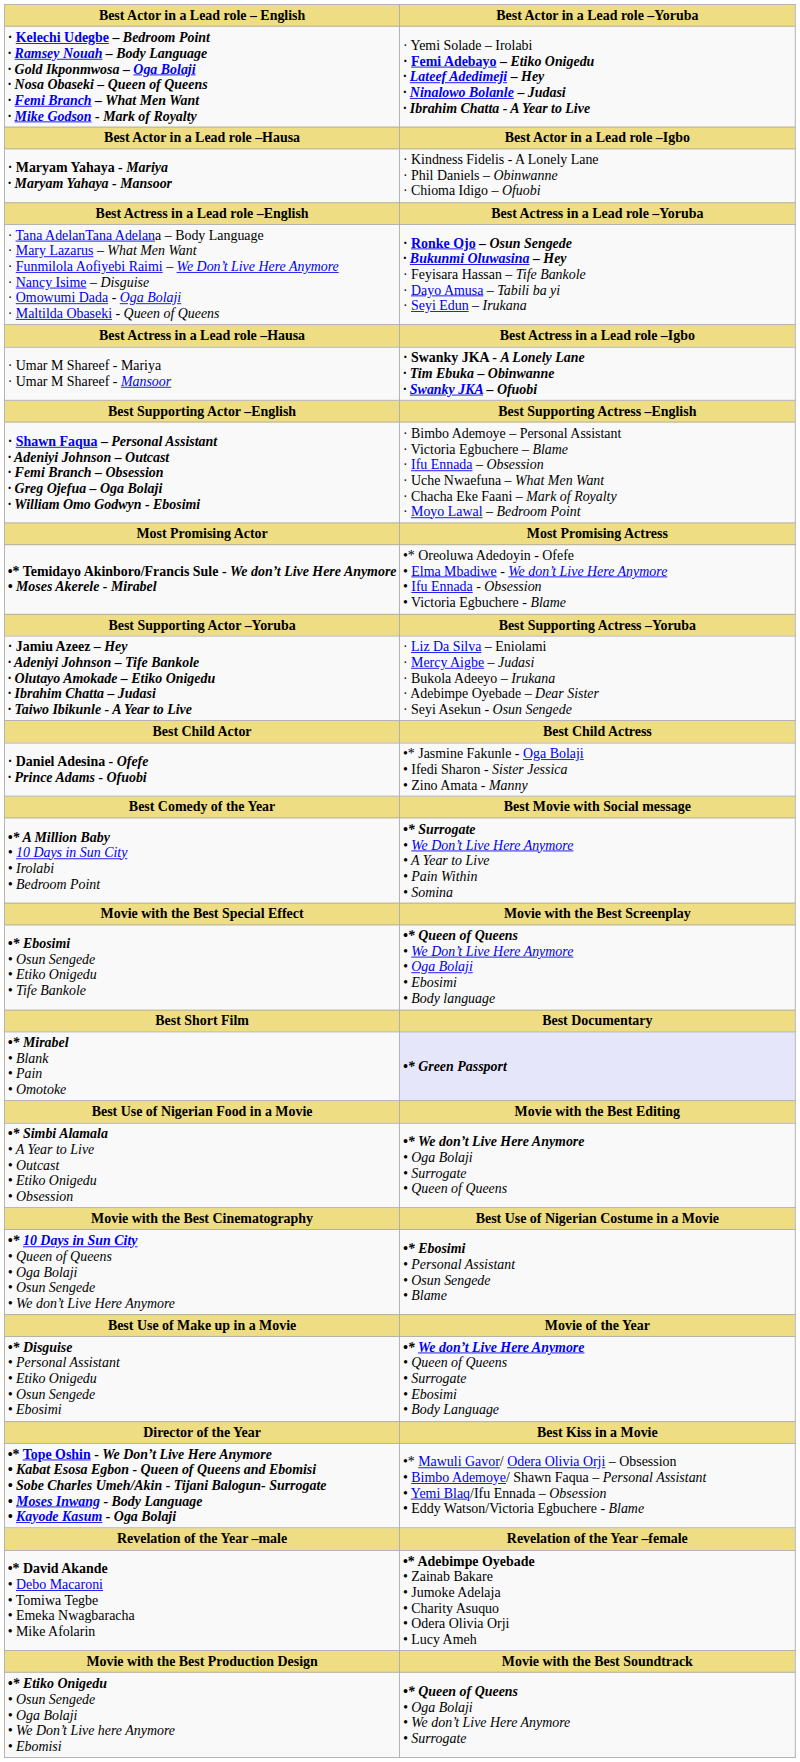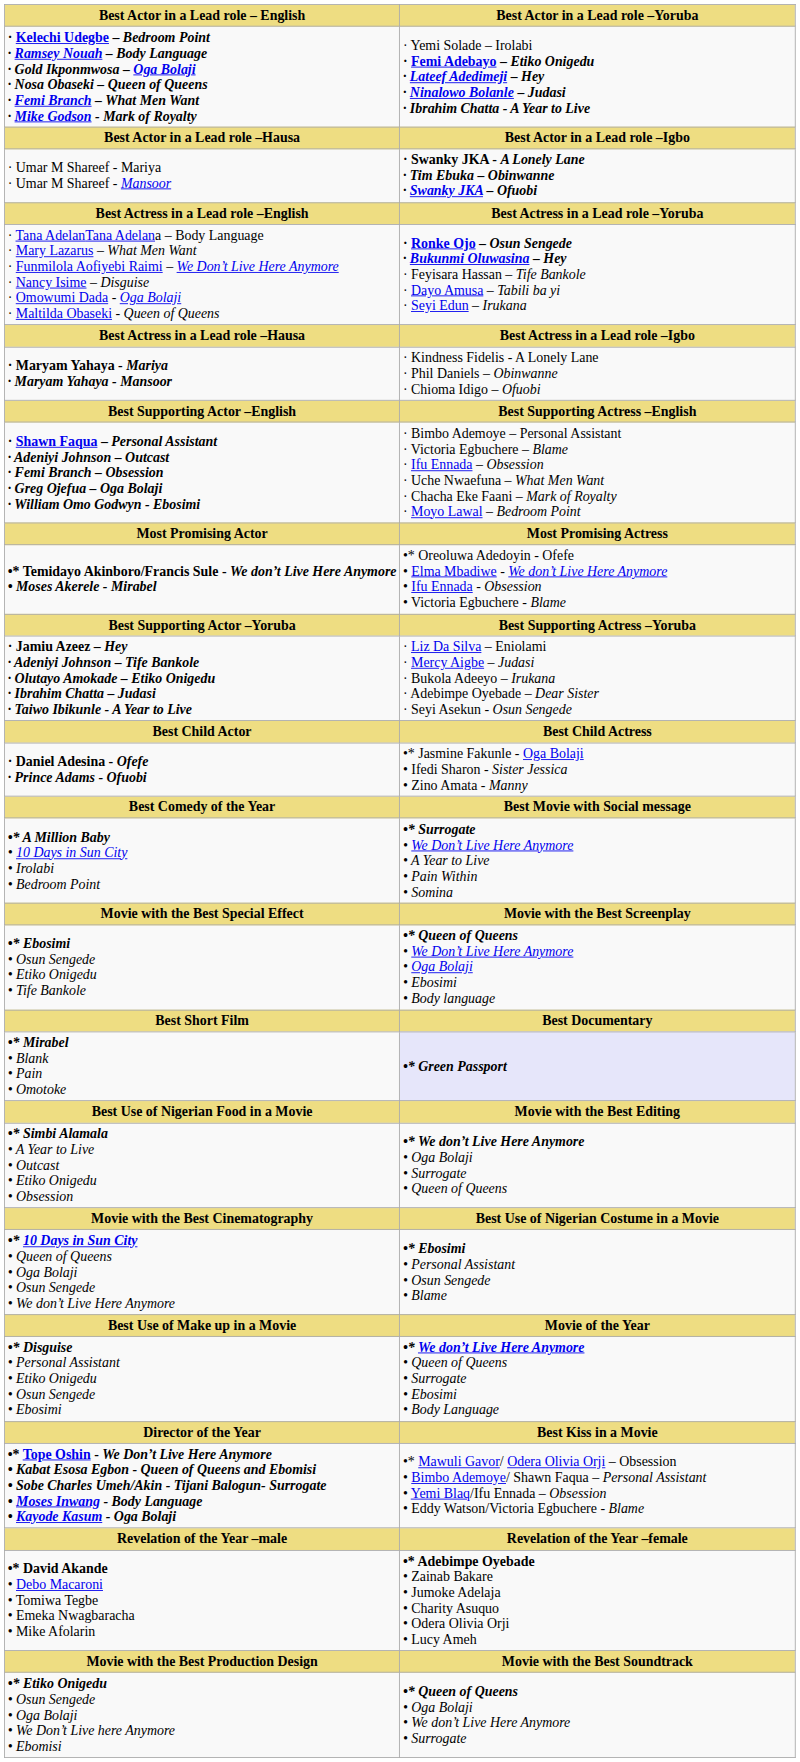 <table class="wikitable">
 <tr>
 <th style="background:#EEDD82; width:50%"><strong>Best Actor in a Lead role – English</strong></th>
 <th style="background:#EEDD82; width:50%"><strong>Best Actor in a Lead role –Yoruba</strong></th>
 </tr>
 <tr>
 <td><strong>· <a href='#'>Kelechi Udegbe</a> – <em>Bedroom Point<strong><em><br>· <a href='#'>Ramsey Nouah</a> – </em>Body Language<em><br>· Gold Ikponmwosa – </em><a href='#'>Oga Bolaji</a><em><br>· Nosa Obaseki – </em>Queen of Queens<em><br>· <a href='#'>Femi Branch</a> – </em>What Men Want<em><br>· <a href='#'>Mike Godson</a> - </em>Mark of Royalty<em></td>
 <td></strong>· Yemi Solade – </em>Irolabi</em></strong><br><strong>· <a href='#'>Femi Adebayo</a> – <em>Etiko Onigedu<strong><em><br>· <a href='#'>Lateef Adedimeji</a> – </em>Hey<em><br>· <a href='#'>Ninalowo Bolanle</a> – </em>Judasi<em><br>· Ibrahim Chatta - </em>A Year to Live<em></td>
 </tr>
 <tr>
 <th style="background:#EEDD82; width:50%"></strong>Best Actor in a Lead role –Hausa<strong></th>
 <th style="background:#EEDD82; width:50%"></strong>Best Actor in a Lead role –Igbo<strong></th>
 </tr>
 <tr>
-<td><strong>· Maryam Yahaya - <em>Mariya<strong><em><br>· Maryam Yahaya - </em>Mansoor<em></td>
-<td></strong>· Kindness Fidelis - </em>A Lonely Lane</em></strong><br>· Phil Daniels – <em>Obinwanne</em><br>· Chioma Idigo – <em>Ofuobi</em></td>
+<td></strong>· Umar M Shareef - </em>Mariya</em></strong><br>· Umar M Shareef - <em><a href='#'>Mansoor</a></em></td>
+<td><strong>· Swanky JKA - <em>A Lonely Lane<strong><em><br>· Tim Ebuka – </em>Obinwanne<em><br>· <a href='#'>Swanky JKA</a> – </em>Ofuobi<em></td>
 </tr>
 <tr>
 <th style="background:#EEDD82; width:50%"></strong>Best Actress in a Lead role –English<strong></th>
 <th style="background:#EEDD82; width:50%"></strong>Best Actress in a Lead role –Yoruba<strong></th>
 </tr>
 <tr>
 <td></strong>· <a href='#'>Tana Adelan</a><a href='#'>Tana Adelan</a>a – </em>Body Language</em></strong><br>· <a href='#'>Mary Lazarus</a> – <em>What Men Want</em><br>· <a href='#'>Funmilola Aofiyebi Raimi</a> – <em><a href='#'>We Don’t Live Here Anymore</a></em><br>· <a href='#'>Nancy Isime</a> – <em>Disguise</em><br>· <a href='#'>Omowumi Dada</a> - <em><a href='#'>Oga Bolaji</a></em><br>· <a href='#'>Maltilda Obaseki</a> - <em>Queen of Queens</em></td>
 <td><strong>· <a href='#'>Ronke Ojo</a> – <em>Osun Sengede<strong><em><br></strong>· <a href='#'>Bukunmi Oluwasina</a> – </em>Hey</em></strong><br>· Feyisara Hassan – <em>Tife Bankole</em><br>· <a href='#'>Dayo Amusa</a> – <em>Tabili ba yi</em><br>· <a href='#'>Seyi Edun</a> – <em>Irukana</em></td>
 </tr>
 <tr>
 <th style="background:#EEDD82; width:50%"><strong>Best Actress in a Lead role –Hausa</strong></th>
 <th style="background:#EEDD82; width:50%"><strong>Best Actress in a Lead role –Igbo</strong></th>
 </tr>
 <tr>
-<td></strong>· Umar M Shareef - </em>Mariya</em></strong><br>· Umar M Shareef - <em><a href='#'>Mansoor</a></em></td>
-<td><strong>· Swanky JKA - <em>A Lonely Lane<strong><em><br>· Tim Ebuka – </em>Obinwanne<em><br>· <a href='#'>Swanky JKA</a> – </em>Ofuobi<em></td>
+<td><strong>· Maryam Yahaya - <em>Mariya<strong><em><br>· Maryam Yahaya - </em>Mansoor<em></td>
+<td></strong>· Kindness Fidelis - </em>A Lonely Lane</em></strong><br>· Phil Daniels – <em>Obinwanne</em><br>· Chioma Idigo – <em>Ofuobi</em></td>
 </tr>
 <tr>
 <th style="background:#EEDD82; width:50%"><strong>Best Supporting Actor –English</strong></th>
 <th style="background:#EEDD82; width:50%"><strong>Best Supporting Actress –English</strong></th>
 </tr>
 <tr>
 <td><strong>· <a href='#'>Shawn Faqua</a> – <em>Personal Assistant<strong><em><br>· Adeniyi Johnson – </em>Outcast<em><br>· Femi Branch – </em>Obsession<em><br>· Greg Ojefua – </em>Oga Bolaji<em><br>· William Omo Godwyn - </em>Ebosimi<em></td>
 <td></strong>· Bimbo Ademoye – </em>Personal Assistant</em></strong><br>· Victoria Egbuchere – <em>Blame</em><br>· <a href='#'>Ifu Ennada</a> – <em>Obsession</em><br>· Uche Nwaefuna – <em>What Men Want</em><br>· Chacha Eke Faani – <em>Mark of Royalty</em><br>· <a href='#'>Moyo Lawal</a> – <em>Bedroom Point</em></td>
 </tr>
 <tr>
 <th style="background:#EEDD82; width:50%"><strong>Most Promising Actor</strong></th>
 <th style="background:#EEDD82; width:50%"><strong>Most Promising Actress</strong></th>
 </tr>
 <tr>
 <td><strong> •* Temidayo Akinboro/Francis Sule - <em>We don’t Live Here Anymore<strong><em><br>• Moses Akerele - </em>Mirabel<em></td>
 <td></strong> •* Oreoluwa Adedoyin - </em>Ofefe</em></strong><br>• <a href='#'>Elma Mbadiwe</a> - <em><a href='#'>We don’t Live Here Anymore</a></em><br>• <a href='#'>Ifu Ennada</a> - <em>Obsession</em><br>• Victoria Egbuchere - <em>Blame</em></td>
 </tr>
 <tr>
 <th style="background:#EEDD82; width:50%"><strong>Best Supporting Actor –Yoruba</strong></th>
 <th style="background:#EEDD82; width:50%"><strong>Best Supporting Actress –Yoruba</strong></th>
 </tr>
 <tr>
 <td><strong>· Jamiu Azeez – <em>Hey<strong><em><br>· Adeniyi Johnson – </em>Tife Bankole<em><br>· Olutayo Amokade – </em>Etiko Onigedu<em><br>· Ibrahim Chatta – </em>Judasi<em><br>· Taiwo Ibikunle - </em>A Year to Live<em></td>
 <td></strong>· <a href='#'>Liz Da Silva</a> – </em>Eniolami</em></strong><br>· <a href='#'>Mercy Aigbe</a> – <em>Judasi</em><br>· Bukola Adeeyo – <em>Irukana</em><br>· Adebimpe Oyebade – <em>Dear Sister</em><br>· Seyi Asekun - <em>Osun Sengede</em></td>
 </tr>
 <tr>
 <th style="background:#EEDD82; width:50%"><strong>Best Child Actor</strong></th>
 <th style="background:#EEDD82; width:50%"><strong>Best Child Actress</strong></th>
 </tr>
 <tr>
 <td><strong>· Daniel Adesina - <em>Ofefe<strong><em><br>· Prince Adams - </em>Ofuobi<em></td>
 <td></strong> •* Jasmine Fakunle - </em><a href='#'>Oga Bolaji</a></em></strong><br>• Ifedi Sharon - <em>Sister Jessica</em><br>• Zino Amata - <em>Manny</em></td>
 </tr>
 <tr>
 <th style="background:#EEDD82; width:50%"><strong>Best Comedy of the Year</strong></th>
 <th style="background:#EEDD82; width:50%"><strong>Best Movie with Social message</strong></th>
 </tr>
 <tr>
 <td><strong><em> •* A Million Baby</em></strong><br><em>• <a href='#'>10 Days in Sun City</a></em><br><em>• Irolabi</em><br><em>• Bedroom Point</em></td>
 <td><strong><em> •* Surrogate</em></strong><br><em>• <a href='#'>We Don’t Live Here Anymore</a></em><br><em>• A Year to Live</em><br><em>• Pain Within</em><br><em>• Somina</em></td>
 </tr>
 <tr>
 <th style="background:#EEDD82; width:50%"><strong>Movie with the Best Special Effect</strong></th>
 <th style="background:#EEDD82; width:50%"><strong>Movie with the Best Screenplay</strong></th>
 </tr>
 <tr>
 <td><strong><em> •* Ebosimi</em></strong><br><em>• Osun Sengede</em><br><em>• Etiko Onigedu</em><br><em>• Tife Bankole</em></td>
 <td><strong><em> •* Queen of Queens</em></strong><br><em>• <a href='#'>We Don’t Live Here Anymore</a></em><br><em>• <a href='#'>Oga Bolaji</a></em><br><em>• Ebosimi</em><br><em>• Body language</em></td>
 </tr>
 <tr>
 <th style="background:#EEDD82; width:50%"><strong>Best Short Film</strong></th>
 <th style="background:#EEDD82; width:50%"><strong>Best Documentary</strong></th>
 </tr>
 <tr>
 <td><strong><em> •* Mirabel</em></strong><br><em>• Blank</em><br><em>• Pain</em><br><em>• Omotoke</em></td>
 <td style="background: lavender;"><strong><em> •* Green Passport</em></strong></td>
 </tr>
 <tr>
 <th style="background:#EEDD82; width:50%"><strong>Best Use of Nigerian Food in a Movie</strong></th>
 <th style="background:#EEDD82; width:50%"><strong>Movie with the Best Editing</strong></th>
 </tr>
 <tr>
 <td><strong><em> •* Simbi Alamala</em></strong><br><em>• A Year to Live</em><br><em>• Outcast</em><br><em>• Etiko Onigedu</em><br><em>• Obsession</em></td>
 <td><strong><em> •* We don’t Live Here Anymore</em></strong><br><em>• Oga Bolaji</em><br><em>• Surrogate</em><br><em>• Queen of Queens</em></td>
 </tr>
 <tr>
 <th style="background:#EEDD82; width:50%"><strong>Movie with the Best Cinematography</strong></th>
 <th style="background:#EEDD82; width:50%"><strong>Best Use of Nigerian Costume in a Movie</strong></th>
 </tr>
 <tr>
 <td><strong><em> •* <a href='#'>10 Days in Sun City</a></em></strong><br><em>• Queen of Queens</em><br><em>• Oga Bolaji</em><br><em>• Osun Sengede</em><br><em>• We don’t Live Here Anymore</em></td>
 <td><strong><em> •* Ebosimi</em></strong><br><em>• Personal Assistant</em><br><em>• Osun Sengede</em><br><em>• Blame</em></td>
 </tr>
 <tr>
 <th style="background:#EEDD82; width:50%"><strong>Best Use of Make up in a Movie</strong></th>
 <th style="background:#EEDD82; width:50%"><strong>Movie of the Year</strong></th>
 </tr>
 <tr>
 <td><strong><em> •* Disguise</em></strong><br><em>• Personal Assistant</em><br><em>• Etiko Onigedu</em><br><em>• Osun Sengede</em><br><em>• Ebosimi</em></td>
 <td><strong><em> •* <a href='#'>We don’t Live Here Anymore</a></em></strong><br><em>• Queen of Queens</em><br><em>• Surrogate</em><br><em>• Ebosimi</em><br><em>• Body Language</em></td>
 </tr>
 <tr>
 <th style="background:#EEDD82; width:50%"><strong>Director of the Year</strong></th>
 <th style="background:#EEDD82; width:50%"><strong>Best Kiss in a Movie</strong></th>
 </tr>
 <tr>
 <td><strong> •* <a href='#'>Tope Oshin</a> - <em>We Don’t Live Here Anymore<strong><em><br>• Kabat Esosa Egbon - </em>Queen of Queens<em> and </em>Ebomisi<em><br>• Sobe Charles Umeh/Akin - Tijani Balogun- </em>Surrogate<em><br>• <a href='#'>Moses Inwang</a> - </em>Body Language<em><br>• <a href='#'>Kayode Kasum</a> - </em>Oga Bolaji<em></td>
 <td></strong> •* <a href='#'>Mawuli Gavor</a>/ <a href='#'>Odera Olivia Orji</a> – </em>Obsession</em></strong><br>• <a href='#'>Bimbo Ademoye</a>/ Shawn Faqua – <em>Personal Assistant</em><br>• <a href='#'>Yemi Blaq</a>/Ifu Ennada – <em>Obsession</em><br>• Eddy Watson/Victoria Egbuchere - <em>Blame</em></td>
 </tr>
 <tr>
 <th style="background:#EEDD82; width:50%"><strong>Revelation of the Year –male</strong></th>
 <th style="background:#EEDD82; width:50%"><strong>Revelation of the Year –female</strong></th>
 </tr>
 <tr>
 <td><strong> •* David Akande</strong><br>• <a href='#'>Debo Macaroni</a><br>• Tomiwa Tegbe<br>• Emeka Nwagbaracha<br>• Mike Afolarin</td>
 <td><strong> •* Adebimpe Oyebade</strong><br>• Zainab Bakare<br>• Jumoke Adelaja<br>• Charity Asuquo<br>• Odera Olivia Orji<br>• Lucy Ameh</td>
 </tr>
 <tr>
 <th style="background:#EEDD82; width:50%"><strong>Movie with the Best Production Design</strong></th>
 <th style="background:#EEDD82; width:50%"><strong>Movie with the Best Soundtrack</strong></th>
 </tr>
 <tr>
 <td><strong><em> •* Etiko Onigedu</em></strong><br><em>• Osun Sengede</em><br><em>• Oga Bolaji</em><br><em>• We Don’t Live here Anymore</em><br><em>• Ebomisi</em></td>
 <td><strong><em> •* Queen of Queens</em></strong><br><em>• Oga Bolaji</em><br><em>• We don’t Live Here Anymore</em><br><em>• Surrogate</em></td>
 </tr>
 </table>
